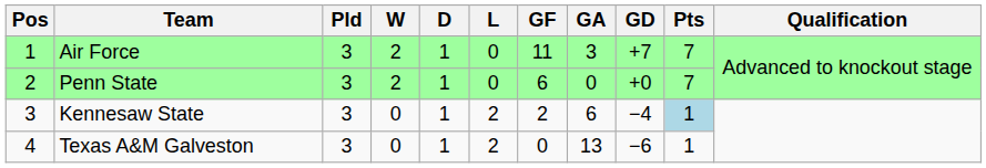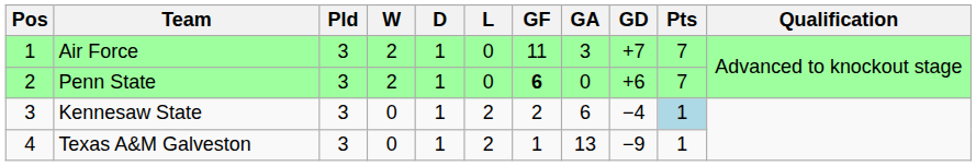 <table class="wikitable" style="text-align:center; margin: 1em auto">
 <tr>
 <th style=width:2em>Pos</th>
 <th style=width:13em>Team</th>
 <th style=width:2em>Pld</th>
 <th style=width:2em>W</th>
 <th style=width:2em>D</th>
 <th style=width:2em>L</th>
 <th style=width:2em>GF</th>
 <th style=width:2em>GA</th>
 <th style=width:2em>GD</th>
 <th style=width:2em>Pts</th>
 <th style=width:13em>Qualification</th>
 </tr>
 <tr bgcolor="#9eff9e">
 <td>1</td>
 <td style="text-align:left">Air Force</td>
 <td>3</td>
 <td>2</td>
 <td>1</td>
 <td>0</td>
 <td>11</td>
 <td>3</td>
 <td>+7</td>
 <td>7</td>
 <td rowspan="2">Advanced to knockout stage</td>
 </tr>
 <tr bgcolor="#9eff9e">
 <td>2</td>
 <td style="text-align:left">Penn State</td>
 <td>3</td>
 <td>2</td>
 <td>1</td>
 <td>0</td>
-<td>6</td>
+<td><strong>6</strong></td>
 <td>0</td>
-<td>+0</td>
+<td>+6</td>
 <td>7</td>
 </tr>
 <tr>
 <td>3</td>
 <td style="text-align:left">Kennesaw State</td>
 <td>3</td>
 <td>0</td>
 <td>1</td>
 <td>2</td>
 <td>2</td>
 <td>6</td>
 <td>−4</td>
 <td style="background: lightblue;">1</td>
 </tr>
 <tr>
 <td>4</td>
 <td style="text-align:left">Texas A&M Galveston</td>
 <td>3</td>
 <td>0</td>
 <td>1</td>
 <td>2</td>
-<td>0</td>
+<td>1</td>
 <td>13</td>
-<td>−6</td>
+<td>−9</td>
 <td>1</td>
 </tr>
 </table>
